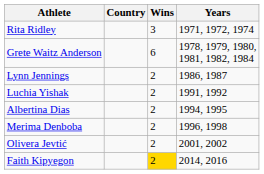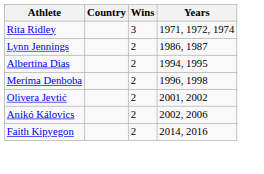 <table class="wikitable sortable">
 <tr>
 <th>Athlete</th>
 <th>Country</th>
 <th>Wins</th>
 <th>Years</th>
 </tr>
 <tr>
 <td><a href='#'>Rita Ridley</a></td>
 <td></td>
 <td>3</td>
 <td>1971, 1972, 1974</td>
 </tr>
 <tr>
-<td><a href='#'>Grete Waitz Anderson</a></td>
-<td></td>
-<td>6</td>
-<td>1978, 1979, 1980,<br>1981, 1982, 1984</td>
-</tr>
-<tr>
 <td><a href='#'>Lynn Jennings</a></td>
 <td></td>
 <td>2</td>
 <td>1986, 1987</td>
-</tr>
-<tr>
-<td><a href='#'>Luchia Yishak</a></td>
-<td></td>
-<td>2</td>
-<td>1991, 1992</td>
 </tr>
 <tr>
 <td><a href='#'>Albertina Dias</a></td>
 <td></td>
 <td>2</td>
 <td>1994, 1995</td>
 </tr>
 <tr>
 <td><a href='#'>Merima Denboba</a></td>
 <td></td>
 <td>2</td>
 <td>1996, 1998</td>
 </tr>
 <tr>
 <td><a href='#'>Olivera Jevtić</a></td>
 <td></td>
 <td>2</td>
 <td>2001, 2002</td>
 </tr>
 <tr>
+<td><a href='#'>Anikó Kálovics</a></td>
+<td></td>
+<td>2</td>
+<td>2002, 2006</td>
+</tr>
+<tr>
 <td><a href='#'>Faith Kipyegon</a></td>
 <td></td>
-<td style="background: gold;">2</td>
+<td>2</td>
 <td>2014, 2016</td>
 </tr>
 </table>
